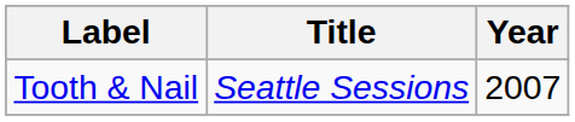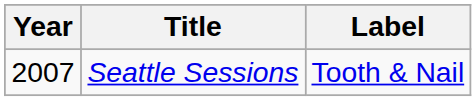 <table class="wikitable">
 <tr>
+<th>Year</th>
+<th>Title</th>
 <th>Label</th>
-<th>Title</th>
-<th>Year</th>
 </tr>
 <tr>
+<td>2007</td>
+<td><em><a href='#'>Seattle Sessions</a></em></td>
 <td><a href='#'>Tooth & Nail</a></td>
-<td><em><a href='#'>Seattle Sessions</a></em></td>
-<td>2007</td>
 </tr>
 </table>
